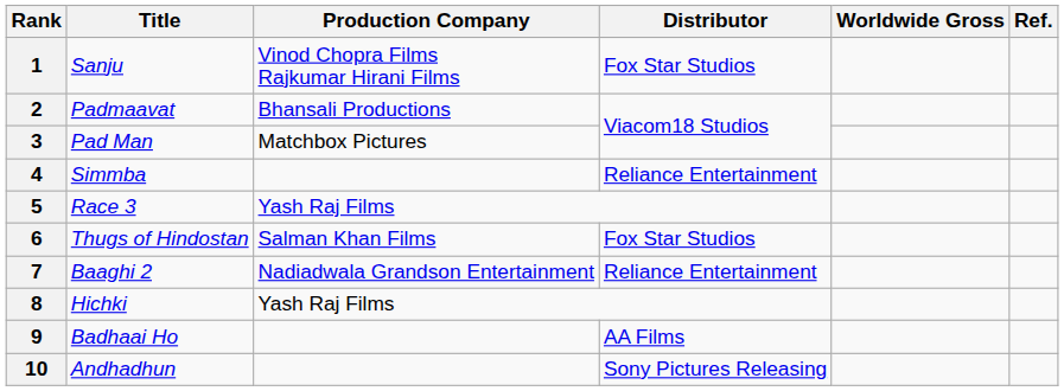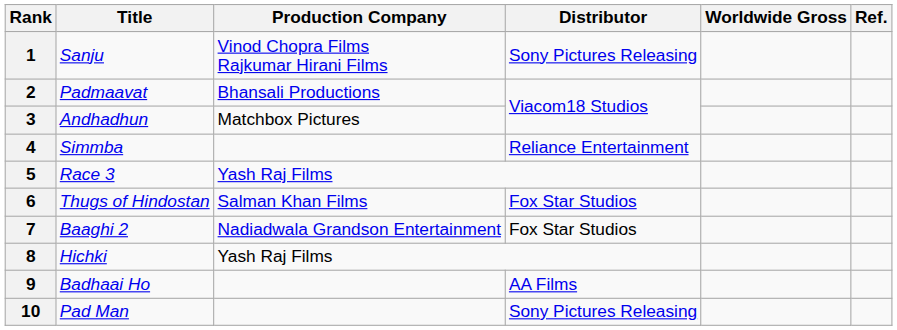 <table class="wikitable sortable" style="margin:auto; margin:auto;">
 <tr>
 <th>Rank</th>
 <th>Title</th>
 <th>Production Company</th>
 <th>Distributor</th>
 <th>Worldwide Gross</th>
 <th>Ref.</th>
 </tr>
 <tr>
 <th style="text-align:center;">1</th>
 <td><em><a href='#'>Sanju</a></em></td>
 <td><a href='#'>Vinod Chopra Films</a><br><a href='#'>Rajkumar Hirani Films</a></td>
-<td><a href='#'>Fox Star Studios</a></td>
+<td><a href='#'>Sony Pictures Releasing</a></td>
 <td></td>
 <td></td>
 </tr>
 <tr>
 <th style="text-align:center;">2</th>
 <td><em><a href='#'>Padmaavat</a></em></td>
 <td><a href='#'>Bhansali Productions</a></td>
 <td rowspan="2"><a href='#'>Viacom18 Studios</a></td>
 <td></td>
 <td></td>
 </tr>
 <tr>
 <th style="text-align:center;">3</th>
-<td><em><a href='#'>Pad Man</a></em></td>
+<td><em><a href='#'>Andhadhun</a></em></td>
 <td>Matchbox Pictures</td>
 <td></td>
 <td></td>
 </tr>
 <tr>
 <th style="text-align:center;">4</th>
 <td><em><a href='#'>Simmba</a></em></td>
 <td></td>
 <td><a href='#'>Reliance Entertainment</a></td>
 <td></td>
 <td></td>
 </tr>
 <tr>
 <th style="text-align:center;">5</th>
 <td><em><a href='#'>Race 3</a></em></td>
 <td colspan="2"><a href='#'>Yash Raj Films</a></td>
 <td></td>
 <td></td>
 </tr>
 <tr>
 <th style="text-align:center;">6</th>
 <td><em><a href='#'>Thugs of Hindostan</a></em></td>
 <td><a href='#'>Salman Khan Films</a></td>
 <td><a href='#'>Fox Star Studios</a></td>
 <td></td>
 <td></td>
 </tr>
 <tr>
 <th style="text-align:center;">7</th>
 <td><em><a href='#'>Baaghi 2</a></em></td>
 <td><a href='#'>Nadiadwala Grandson Entertainment</a></td>
-<td><a href='#'>Reliance Entertainment</a></td>
+<td>Fox Star Studios</td>
 <td></td>
 <td></td>
 </tr>
 <tr>
 <th style="text-align:center;">8</th>
 <td><em><a href='#'>Hichki</a></em></td>
 <td colspan="2">Yash Raj Films</td>
 <td></td>
 <td></td>
 </tr>
 <tr>
 <th style="text-align:center;">9</th>
 <td><em><a href='#'>Badhaai Ho</a></em></td>
 <td></td>
 <td><a href='#'>AA Films</a></td>
 <td></td>
 <td></td>
 </tr>
 <tr>
 <th style="text-align:center;">10</th>
-<td><em><a href='#'>Andhadhun</a></em></td>
+<td><em><a href='#'>Pad Man</a></em></td>
 <td></td>
 <td><a href='#'>Sony Pictures Releasing</a></td>
 <td></td>
 <td></td>
 </tr>
 </table>
